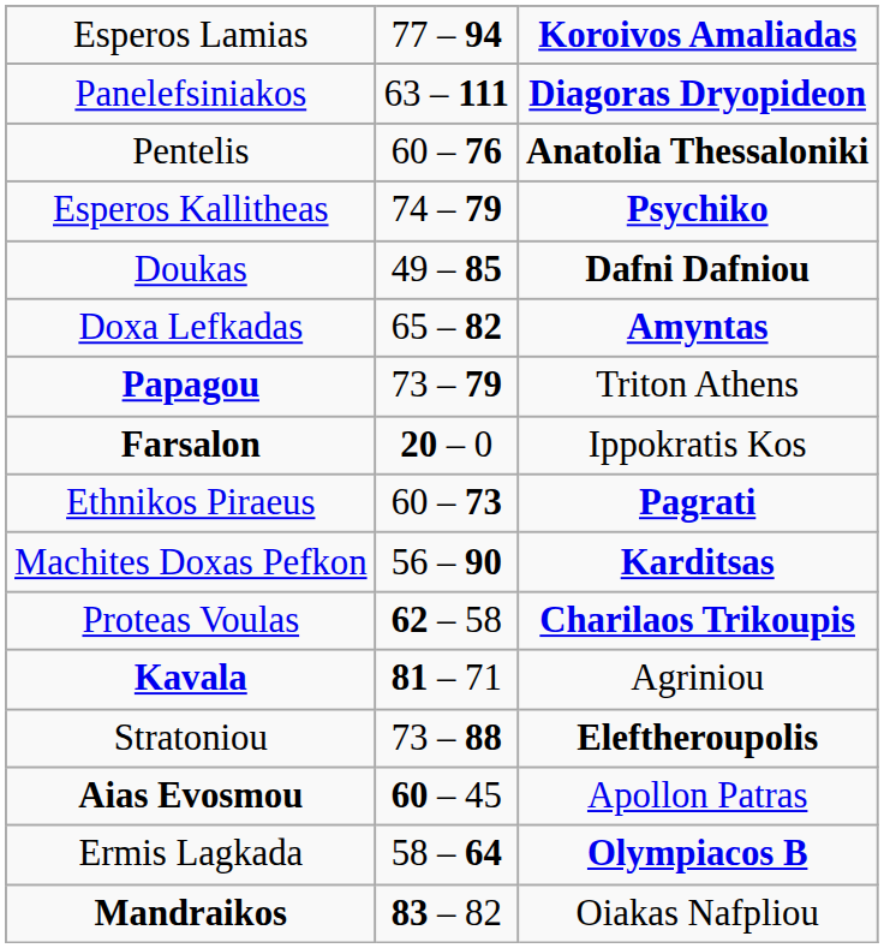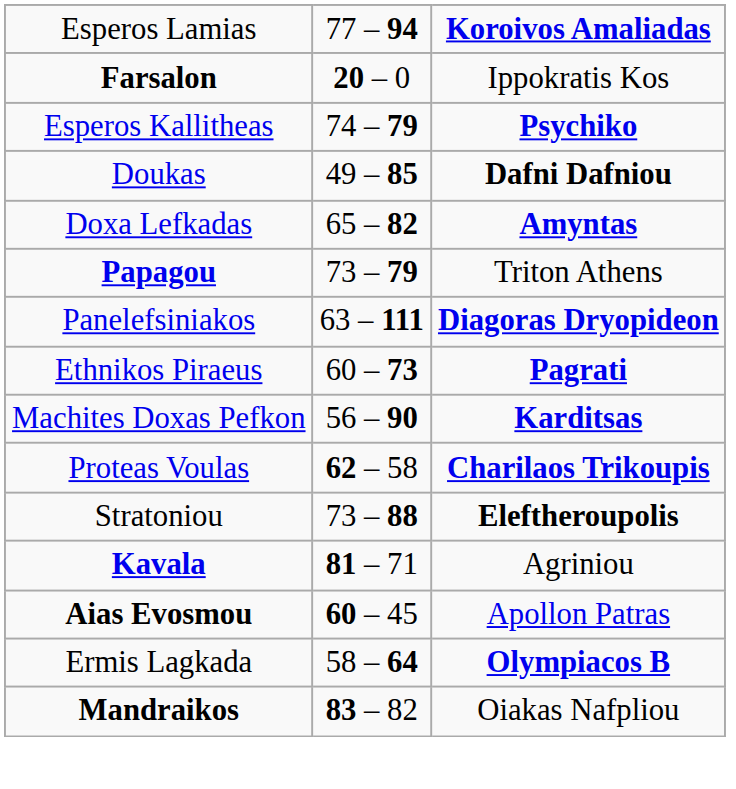 <table class="wikitable" style="text-align: center; font-size:100%">
 <tr>
 <td>Esperos Lamias</td>
 <td>77 – <strong>94</strong></td>
 <td><strong><a href='#'>Koroivos Amaliadas</a></strong></td>
 </tr>
 <tr>
-<td><a href='#'>Panelefsiniakos</a></td>
-<td>63 – <strong>111</strong></td>
-<td><strong><a href='#'>Diagoras Dryopideon</a></strong></td>
-</tr>
-<tr>
-<td>Pentelis</td>
-<td>60 – <strong>76</strong></td>
-<td><strong>Anatolia Thessaloniki</strong></td>
+<td><strong>Farsalon</strong></td>
+<td><strong>20</strong> – 0</td>
+<td>Ippokratis Kos</td>
 </tr>
 <tr>
 <td><a href='#'>Esperos Kallitheas</a></td>
 <td>74 – <strong>79</strong></td>
 <td><strong><a href='#'>Psychiko</a></strong></td>
 </tr>
 <tr>
 <td><a href='#'>Doukas</a></td>
 <td>49 – <strong>85</strong></td>
 <td><strong>Dafni Dafniou</strong></td>
 </tr>
 <tr>
 <td><a href='#'>Doxa Lefkadas</a></td>
 <td>65 – <strong>82</strong></td>
 <td><strong><a href='#'>Amyntas</a></strong></td>
 </tr>
 <tr>
 <td><strong><a href='#'>Papagou</a></strong></td>
 <td>73 – <strong>79</strong></td>
 <td>Triton Athens</td>
 </tr>
 <tr>
-<td><strong>Farsalon</strong></td>
-<td><strong>20</strong> – 0</td>
-<td>Ippokratis Kos</td>
+<td><a href='#'>Panelefsiniakos</a></td>
+<td>63 – <strong>111</strong></td>
+<td><strong><a href='#'>Diagoras Dryopideon</a></strong></td>
 </tr>
 <tr>
 <td><a href='#'>Ethnikos Piraeus</a></td>
 <td>60 – <strong>73</strong></td>
 <td><strong><a href='#'>Pagrati</a></strong></td>
 </tr>
 <tr>
 <td><a href='#'>Machites Doxas Pefkon</a></td>
 <td>56 – <strong>90</strong></td>
 <td><strong><a href='#'>Karditsas</a></strong></td>
 </tr>
 <tr>
 <td><a href='#'>Proteas Voulas</a></td>
 <td><strong>62</strong> – 58</td>
 <td><strong><a href='#'>Charilaos Trikoupis</a></strong></td>
 </tr>
 <tr>
+<td>Stratoniou</td>
+<td>73 – <strong>88</strong></td>
+<td><strong>Eleftheroupolis</strong></td>
+</tr>
+<tr>
 <td><strong><a href='#'>Kavala</a></strong></td>
 <td><strong>81</strong> – 71</td>
 <td>Agriniou</td>
-</tr>
-<tr>
-<td>Stratoniou</td>
-<td>73 – <strong>88</strong></td>
-<td><strong>Eleftheroupolis</strong></td>
 </tr>
 <tr>
 <td><strong>Aias Evosmou</strong></td>
 <td><strong>60</strong> – 45</td>
 <td><a href='#'>Apollon Patras</a></td>
 </tr>
 <tr>
 <td>Ermis Lagkada</td>
 <td>58 – <strong>64</strong></td>
 <td><strong><a href='#'>Olympiacos B</a></strong></td>
 </tr>
 <tr>
 <td><strong>Mandraikos</strong></td>
 <td><strong>83</strong> – 82</td>
 <td>Oiakas Nafpliou</td>
 </tr>
 </table>
